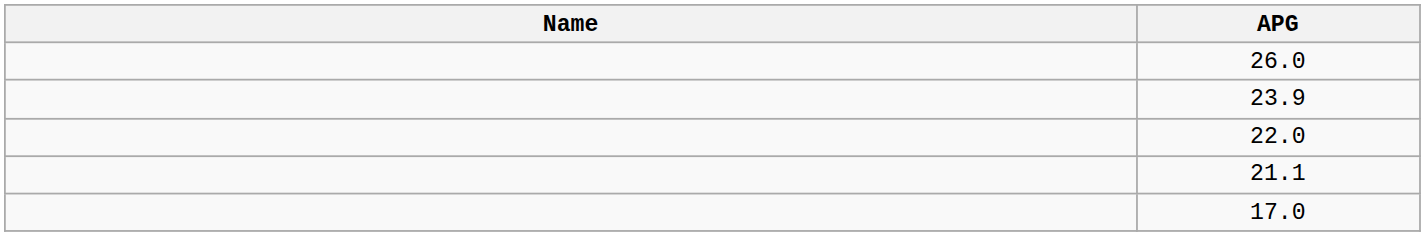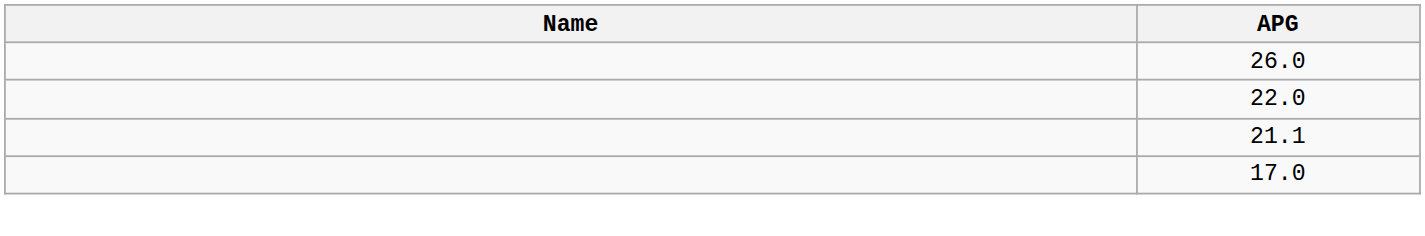 <table class=wikitable width="90%">
 <tr>
 <th width="80%">Name</th>
 <th width="20%">APG</th>
 </tr>
 <tr>
 <td></td>
 <td align=center>26.0</td>
-</tr>
-<tr>
-<td></td>
-<td align=center>23.9</td>
 </tr>
 <tr>
 <td></td>
 <td align=center>22.0</td>
 </tr>
 <tr>
 <td></td>
 <td align=center>21.1</td>
 </tr>
 <tr>
 <td></td>
 <td align=center>17.0</td>
 </tr>
 </table>
